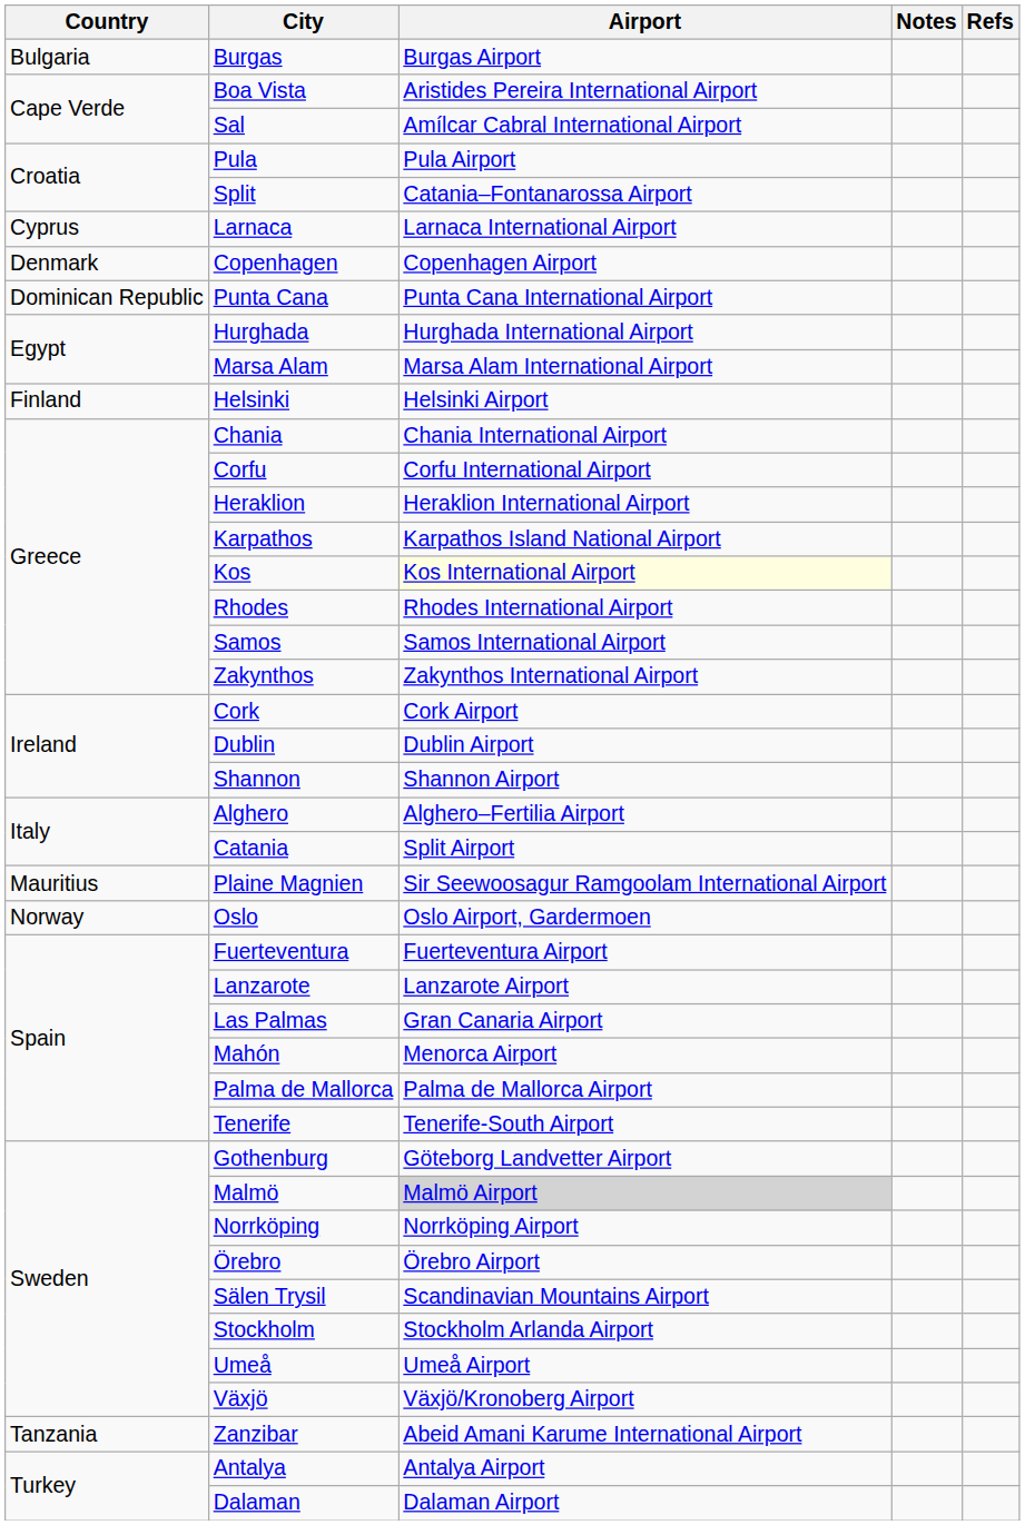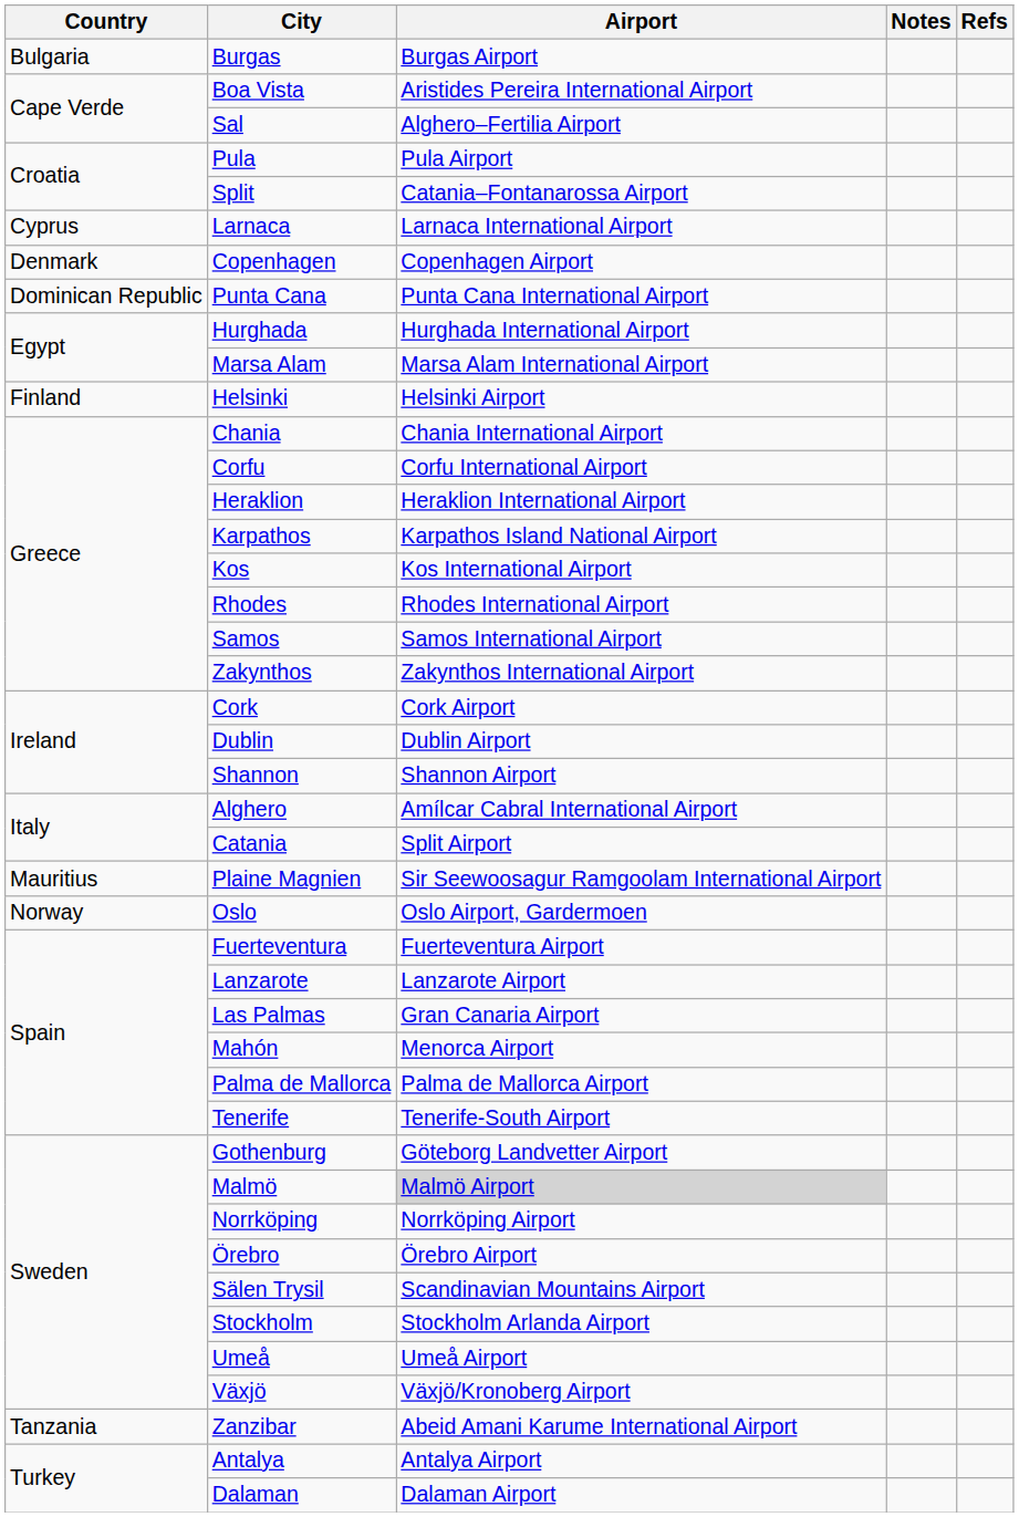 <table class="sortable wikitable">
 <tr>
 <th>Country</th>
 <th>City</th>
 <th>Airport</th>
 <th>Notes</th>
 <th>Refs</th>
 </tr>
 <tr>
 <td>Bulgaria</td>
 <td><a href='#'>Burgas</a></td>
 <td><a href='#'>Burgas Airport</a></td>
 <td></td>
 <td align=center></td>
 </tr>
 <tr>
 <td rowspan=2>Cape Verde</td>
 <td><a href='#'>Boa Vista</a></td>
 <td><a href='#'>Aristides Pereira International Airport</a></td>
 <td></td>
 <td align=center></td>
 </tr>
 <tr>
 <td><a href='#'>Sal</a></td>
-<td><a href='#'>Amílcar Cabral International Airport</a></td>
+<td><a href='#'>Alghero–Fertilia Airport</a></td>
 <td></td>
 <td align=center></td>
 </tr>
 <tr>
 <td rowspan=2>Croatia</td>
 <td><a href='#'>Pula</a></td>
 <td><a href='#'>Pula Airport</a></td>
 <td></td>
 <td align=center></td>
 </tr>
 <tr>
 <td><a href='#'>Split</a></td>
 <td><a href='#'>Catania–Fontanarossa Airport</a></td>
 <td></td>
 <td align=center></td>
 </tr>
 <tr>
 <td>Cyprus</td>
 <td><a href='#'>Larnaca</a></td>
 <td><a href='#'>Larnaca International Airport</a></td>
 <td></td>
 <td align=center></td>
 </tr>
 <tr>
 <td>Denmark</td>
 <td><a href='#'>Copenhagen</a></td>
 <td><a href='#'>Copenhagen Airport</a></td>
 <td></td>
 <td align=center></td>
 </tr>
 <tr>
 <td>Dominican Republic</td>
 <td><a href='#'>Punta Cana</a></td>
 <td><a href='#'>Punta Cana International Airport</a></td>
 <td></td>
 <td align=center></td>
 </tr>
 <tr>
 <td rowspan=2>Egypt</td>
 <td><a href='#'>Hurghada</a></td>
 <td><a href='#'>Hurghada International Airport</a></td>
 <td></td>
 <td align=center></td>
 </tr>
 <tr>
 <td><a href='#'>Marsa Alam</a></td>
 <td><a href='#'>Marsa Alam International Airport</a></td>
 <td></td>
 <td align=center></td>
 </tr>
 <tr>
 <td>Finland</td>
 <td><a href='#'>Helsinki</a></td>
 <td><a href='#'>Helsinki Airport</a></td>
 <td></td>
 <td align=center></td>
 </tr>
 <tr>
 <td rowspan=8>Greece</td>
 <td><a href='#'>Chania</a></td>
 <td><a href='#'>Chania International Airport</a></td>
 <td></td>
 <td align=center></td>
 </tr>
 <tr>
 <td><a href='#'>Corfu</a></td>
 <td><a href='#'>Corfu International Airport</a></td>
 <td></td>
 <td align=center></td>
 </tr>
 <tr>
 <td><a href='#'>Heraklion</a></td>
 <td><a href='#'>Heraklion International Airport</a></td>
 <td></td>
 <td align=center></td>
 </tr>
 <tr>
 <td><a href='#'>Karpathos</a></td>
 <td><a href='#'>Karpathos Island National Airport</a></td>
 <td></td>
 <td align=center></td>
 </tr>
 <tr>
 <td><a href='#'>Kos</a></td>
-<td style="background: lightyellow;"><a href='#'>Kos International Airport</a></td>
+<td><a href='#'>Kos International Airport</a></td>
 <td></td>
 <td align=center></td>
 </tr>
 <tr>
 <td><a href='#'>Rhodes</a></td>
 <td><a href='#'>Rhodes International Airport</a></td>
 <td></td>
 <td align=center></td>
 </tr>
 <tr>
 <td><a href='#'>Samos</a></td>
 <td><a href='#'>Samos International Airport</a></td>
 <td></td>
 <td align=center></td>
 </tr>
 <tr>
 <td><a href='#'>Zakynthos</a></td>
 <td><a href='#'>Zakynthos International Airport</a></td>
 <td></td>
 <td align=center></td>
 </tr>
 <tr>
 <td rowspan=3>Ireland</td>
 <td><a href='#'>Cork</a></td>
 <td><a href='#'>Cork Airport</a></td>
 <td></td>
 <td align=center></td>
 </tr>
 <tr>
 <td><a href='#'>Dublin</a></td>
 <td><a href='#'>Dublin Airport</a></td>
 <td></td>
 <td align=center></td>
 </tr>
 <tr>
 <td><a href='#'>Shannon</a></td>
 <td><a href='#'>Shannon Airport</a></td>
 <td></td>
 <td align=center></td>
 </tr>
 <tr>
 <td rowspan=2>Italy</td>
 <td><a href='#'>Alghero</a></td>
-<td><a href='#'>Alghero–Fertilia Airport</a></td>
+<td><a href='#'>Amílcar Cabral International Airport</a></td>
 <td></td>
 <td align=center></td>
 </tr>
 <tr>
 <td><a href='#'>Catania</a></td>
 <td><a href='#'>Split Airport</a></td>
 <td></td>
 <td align=center></td>
 </tr>
 <tr>
 <td>Mauritius</td>
 <td><a href='#'>Plaine Magnien</a></td>
 <td><a href='#'>Sir Seewoosagur Ramgoolam International Airport</a></td>
 <td></td>
 <td align=center></td>
 </tr>
 <tr>
 <td>Norway</td>
 <td><a href='#'>Oslo</a></td>
 <td><a href='#'>Oslo Airport, Gardermoen</a></td>
 <td></td>
 <td align=center></td>
 </tr>
 <tr>
 <td rowspan=6>Spain</td>
 <td><a href='#'>Fuerteventura</a></td>
 <td><a href='#'>Fuerteventura Airport</a></td>
 <td></td>
 <td align=center></td>
 </tr>
 <tr>
 <td><a href='#'>Lanzarote</a></td>
 <td><a href='#'>Lanzarote Airport</a></td>
 <td></td>
 <td align=center></td>
 </tr>
 <tr>
 <td><a href='#'>Las Palmas</a></td>
 <td><a href='#'>Gran Canaria Airport</a></td>
 <td></td>
 <td align=center></td>
 </tr>
 <tr>
 <td><a href='#'>Mahón</a></td>
 <td><a href='#'>Menorca Airport</a></td>
 <td></td>
 <td align=center></td>
 </tr>
 <tr>
 <td><a href='#'>Palma de Mallorca</a></td>
 <td><a href='#'>Palma de Mallorca Airport</a></td>
 <td></td>
 <td align=center></td>
 </tr>
 <tr>
 <td><a href='#'>Tenerife</a></td>
 <td><a href='#'>Tenerife-South Airport</a></td>
 <td></td>
 <td align=center></td>
 </tr>
 <tr>
 <td rowspan=8>Sweden</td>
 <td><a href='#'>Gothenburg</a></td>
 <td><a href='#'>Göteborg Landvetter Airport</a></td>
 <td></td>
 <td align=center></td>
 </tr>
 <tr>
 <td><a href='#'>Malmö</a></td>
 <td style="background: lightgrey;"><a href='#'>Malmö Airport</a></td>
 <td></td>
 <td align=center></td>
 </tr>
 <tr>
 <td><a href='#'>Norrköping</a></td>
 <td><a href='#'>Norrköping Airport</a></td>
 <td></td>
 <td align=center></td>
 </tr>
 <tr>
 <td><a href='#'>Örebro</a></td>
 <td><a href='#'>Örebro Airport</a></td>
 <td></td>
 <td align=center></td>
 </tr>
 <tr>
 <td><a href='#'>Sälen Trysil</a></td>
 <td><a href='#'>Scandinavian Mountains Airport</a></td>
 <td></td>
 <td align=center></td>
 </tr>
 <tr>
 <td><a href='#'>Stockholm</a></td>
 <td><a href='#'>Stockholm Arlanda Airport</a></td>
 <td></td>
 <td align=center></td>
 </tr>
 <tr>
 <td><a href='#'>Umeå</a></td>
 <td><a href='#'>Umeå Airport</a></td>
 <td></td>
 <td align=center></td>
 </tr>
 <tr>
 <td><a href='#'>Växjö</a></td>
 <td><a href='#'>Växjö/Kronoberg Airport</a></td>
 <td></td>
 <td align=center></td>
 </tr>
 <tr>
 <td>Tanzania</td>
 <td><a href='#'>Zanzibar</a></td>
 <td><a href='#'>Abeid Amani Karume International Airport</a></td>
 <td></td>
 <td align=center></td>
 </tr>
 <tr>
 <td rowspan=2>Turkey</td>
 <td><a href='#'>Antalya</a></td>
 <td><a href='#'>Antalya Airport</a></td>
 <td></td>
 <td align=center></td>
 </tr>
 <tr>
 <td><a href='#'>Dalaman</a></td>
 <td><a href='#'>Dalaman Airport</a></td>
 <td></td>
 <td align=center></td>
 </tr>
 <tr>
 </tr>
 </table>
